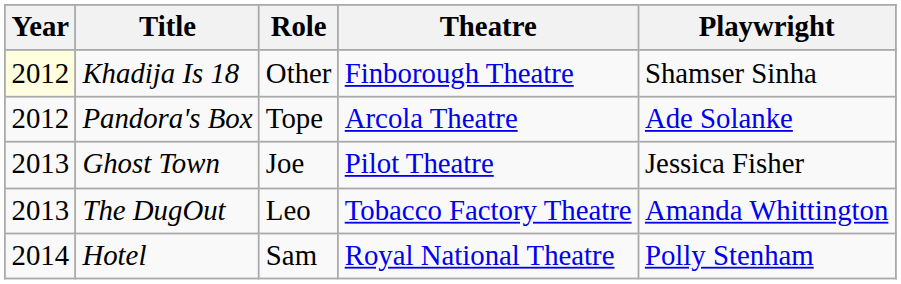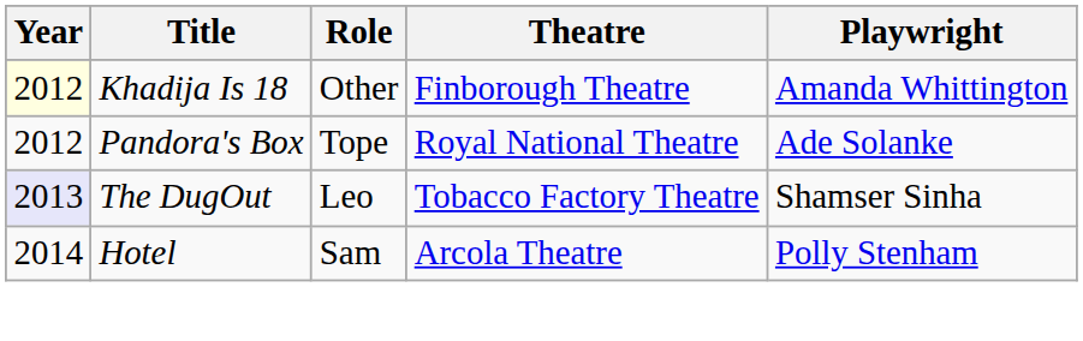 <table class="wikitable sortable">
 <tr>
 <th>Year</th>
 <th>Title</th>
 <th>Role</th>
 <th>Theatre</th>
 <th>Playwright</th>
 </tr>
 <tr>
 <td style="background: lightyellow;">2012</td>
 <td><em>Khadija Is 18</em></td>
 <td>Other</td>
 <td><a href='#'>Finborough Theatre</a></td>
-<td>Shamser Sinha</td>
+<td><a href='#'>Amanda Whittington</a></td>
 </tr>
 <tr>
 <td>2012</td>
 <td><em>Pandora's Box</em></td>
 <td>Tope</td>
-<td><a href='#'>Arcola Theatre</a></td>
+<td><a href='#'>Royal National Theatre</a></td>
 <td><a href='#'>Ade Solanke</a></td>
 </tr>
 <tr>
-<td>2013</td>
-<td><em>Ghost Town</em></td>
-<td>Joe</td>
-<td><a href='#'>Pilot Theatre</a></td>
-<td>Jessica Fisher</td>
-</tr>
-<tr>
-<td>2013</td>
+<td style="background: lavender;">2013</td>
 <td><em>The DugOut</em></td>
 <td>Leo</td>
 <td><a href='#'>Tobacco Factory Theatre</a></td>
-<td><a href='#'>Amanda Whittington</a></td>
+<td>Shamser Sinha</td>
 </tr>
 <tr>
 <td>2014</td>
 <td><em>Hotel</em></td>
 <td>Sam</td>
-<td><a href='#'>Royal National Theatre</a></td>
+<td><a href='#'>Arcola Theatre</a></td>
 <td><a href='#'>Polly Stenham</a></td>
 </tr>
 </table>
